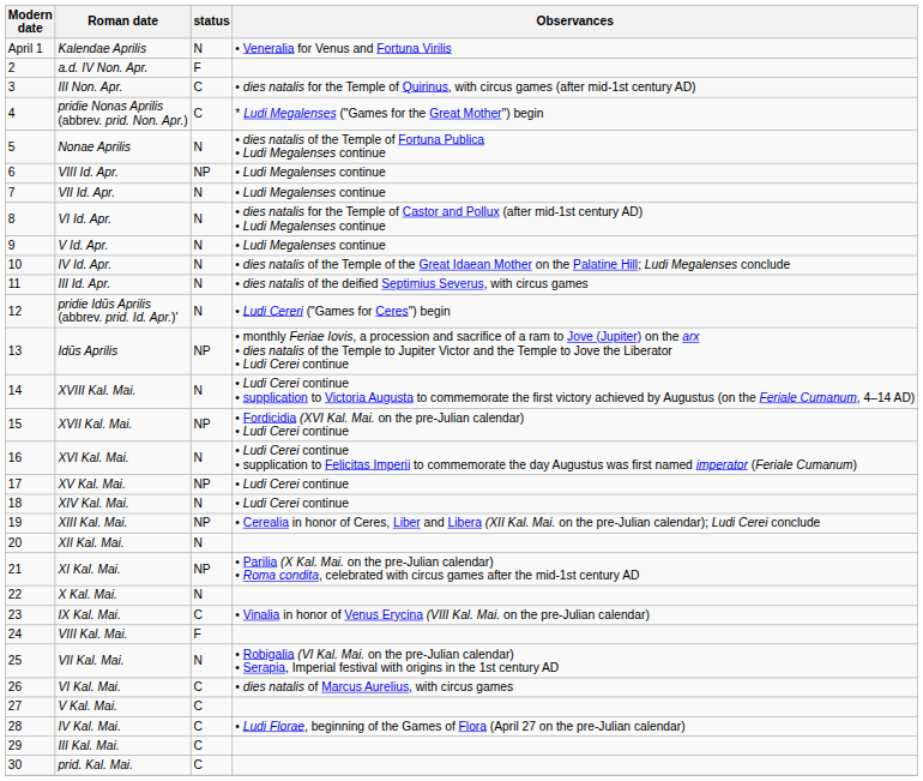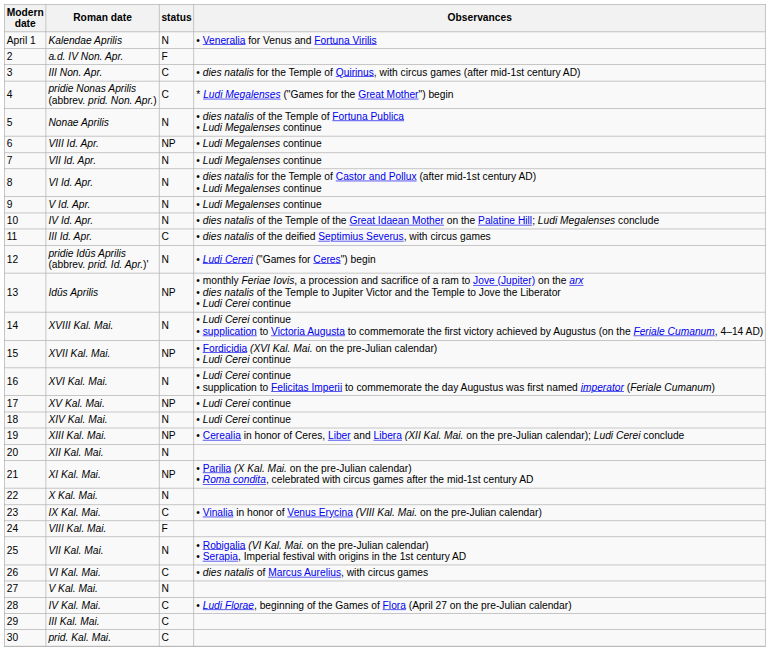 <table class="wikitable">
 <tr>
 <th>Modern<br>date</th>
 <th>Roman date</th>
 <th>status</th>
 <th>Observances</th>
 </tr>
 <tr>
 <td>April 1</td>
 <td><em>Kalendae Aprilis</em></td>
 <td>N</td>
 <td>• <a href='#'>Veneralia</a> for Venus and <a href='#'>Fortuna Virilis</a></td>
 </tr>
 <tr>
 <td>2</td>
 <td><em>a.d. IV Non. Apr.</em></td>
 <td>F</td>
 <td></td>
 </tr>
 <tr>
 <td>3</td>
 <td><em>III Non. Apr.</em> </td>
 <td>C</td>
 <td>• <em>dies natalis</em> for the Temple of <a href='#'>Quirinus</a>, with circus games (after mid-1st century AD)</td>
 </tr>
 <tr>
 <td>4</td>
 <td><em>pridie Nonas Aprilis</em><br>(abbrev. <em>prid. Non. Apr.</em>)</td>
 <td>C</td>
 <td>* <em><a href='#'>Ludi Megalenses</a></em> ("Games for the <a href='#'>Great Mother</a>") begin</td>
 </tr>
 <tr>
 <td>5</td>
 <td><em>Nonae Aprilis</em></td>
 <td>N</td>
 <td>• <em>dies natalis</em> of the Temple of <a href='#'>Fortuna Publica</a><br>• <em>Ludi Megalenses</em> continue</td>
 </tr>
 <tr>
 <td>6</td>
 <td><em>VIII Id. Apr.</em></td>
 <td>NP</td>
 <td>• <em>Ludi Megalenses</em> continue</td>
 </tr>
 <tr>
 <td>7</td>
 <td><em>VII Id. Apr.</em></td>
 <td>N</td>
 <td>• <em>Ludi Megalenses</em> continue</td>
 </tr>
 <tr>
 <td>8</td>
 <td><em>VI Id. Apr.</em></td>
 <td>N</td>
 <td>• <em>dies natalis</em> for the Temple of <a href='#'>Castor and Pollux</a> (after mid-1st century AD)<br>• <em>Ludi Megalenses</em> continue</td>
 </tr>
 <tr>
 <td>9</td>
 <td><em>V Id. Apr.</em></td>
 <td>N</td>
 <td>• <em>Ludi Megalenses</em> continue</td>
 </tr>
 <tr>
 <td>10</td>
 <td><em>IV Id. Apr.</em></td>
 <td>N</td>
 <td>• <em>dies natalis</em> of the Temple of the <a href='#'>Great Idaean Mother</a> on the <a href='#'>Palatine Hill</a>; <em>Ludi Megalenses</em> conclude</td>
 </tr>
 <tr>
 <td>11</td>
 <td><em>III Id. Apr.</em></td>
-<td>N</td>
+<td>C</td>
 <td>• <em>dies natalis</em> of the deified <a href='#'>Septimius Severus</a>, with circus games</td>
 </tr>
 <tr>
 <td>12</td>
 <td><em>pridie Idūs Aprilis</em><br>(abbrev. <em>prid. Id. Apr.</em>)'</td>
 <td>N</td>
 <td>• <em><a href='#'>Ludi Cereri</a></em> ("Games for <a href='#'>Ceres</a>") begin</td>
 </tr>
 <tr>
 <td>13</td>
 <td><em>Idūs Aprilis</em></td>
 <td>NP</td>
 <td>• monthly <em>Feriae Iovis</em>, a procession and sacrifice of a ram to <a href='#'>Jove (Jupiter)</a> on the <em><a href='#'>arx</a></em><br>• <em>dies natalis</em> of the Temple to Jupiter Victor and the Temple to Jove the Liberator<br>• <em>Ludi Cerei</em> continue</td>
 </tr>
 <tr>
 <td>14</td>
 <td><em>XVIII Kal. Mai.</em></td>
 <td>N</td>
 <td>• <em>Ludi Cerei</em> continue<br>• <a href='#'>supplication</a> to <a href='#'>Victoria Augusta</a> to commemorate the first victory achieved by Augustus (on the <em><a href='#'>Feriale Cumanum</a></em>, 4–14 AD)</td>
 </tr>
 <tr>
 <td>15</td>
 <td><em>XVII Kal. Mai.</em></td>
 <td>NP</td>
 <td>• <a href='#'>Fordicidia</a> <em>(XVI Kal. Mai.</em> on the pre-Julian calendar)<br>• <em>Ludi Cerei</em> continue</td>
 </tr>
 <tr>
 <td>16</td>
 <td><em>XVI Kal. Mai.</em></td>
 <td>N</td>
 <td>• <em>Ludi Cerei</em> continue<br>• supplication to <a href='#'>Felicitas Imperii</a> to commemorate the day Augustus was first named <em><a href='#'>imperator</a></em> (<em>Feriale Cumanum</em>)</td>
 </tr>
 <tr>
 <td>17</td>
 <td><em>XV Kal. Mai.</em></td>
 <td>NP</td>
 <td>• <em>Ludi Cerei</em> continue</td>
 </tr>
 <tr>
 <td>18</td>
 <td><em>XIV Kal. Mai.</em></td>
 <td>N</td>
 <td>• <em>Ludi Cerei</em> continue</td>
 </tr>
 <tr>
 <td>19</td>
 <td><em>XIII Kal. Mai.</em></td>
 <td>NP</td>
 <td>• <a href='#'>Cerealia</a> in honor of Ceres, <a href='#'>Liber</a> and <a href='#'>Libera</a> <em>(XII Kal. Mai.</em> on the pre-Julian calendar); <em>Ludi Cerei</em> conclude</td>
 </tr>
 <tr>
 <td>20</td>
 <td><em>XII Kal. Mai.</em></td>
 <td>N</td>
 <td></td>
 </tr>
 <tr>
 <td>21</td>
 <td><em>XI Kal. Mai.</em></td>
 <td>NP</td>
 <td>• <a href='#'>Parilia</a> <em>(X Kal. Mai.</em> on the pre-Julian calendar)<br>• <em><a href='#'>Roma condita</a></em>, celebrated with circus games after the mid-1st century AD</td>
 </tr>
 <tr>
 <td>22</td>
 <td><em>X Kal. Mai.</em></td>
 <td>N</td>
 <td></td>
 </tr>
 <tr>
 <td>23</td>
 <td><em>IX Kal. Mai.</em></td>
 <td>C</td>
 <td>• <a href='#'>Vinalia</a> in honor of <a href='#'>Venus Erycina</a> <em>(VIII Kal. Mai.</em> on the pre-Julian calendar)</td>
 </tr>
 <tr>
 <td>24</td>
 <td><em>VIII Kal. Mai.</em></td>
 <td>F</td>
 <td></td>
 </tr>
 <tr>
 <td>25</td>
 <td><em>VII Kal. Mai.</em></td>
 <td>N</td>
 <td>• <a href='#'>Robigalia</a> <em>(VI Kal. Mai.</em> on the pre-Julian calendar)<br>• <a href='#'>Serapia</a>, Imperial festival with origins in the 1st century AD</td>
 </tr>
 <tr>
 <td>26</td>
 <td><em>VI Kal. Mai.</em></td>
 <td>C</td>
 <td>• <em>dies natalis</em> of <a href='#'>Marcus Aurelius</a>, with circus games</td>
 </tr>
 <tr>
 <td>27</td>
 <td><em>V Kal. Mai.</em></td>
-<td>C</td>
+<td>N</td>
 <td></td>
 </tr>
 <tr>
 <td>28</td>
 <td><em>IV Kal. Mai.</em></td>
 <td>C</td>
 <td>• <em><a href='#'>Ludi Florae</a></em>, beginning of the Games of <a href='#'>Flora</a> (April 27 on the pre-Julian calendar)</td>
 </tr>
 <tr>
 <td>29</td>
 <td><em>III Kal. Mai.</em></td>
 <td>C</td>
 <td></td>
 </tr>
 <tr>
 <td>30</td>
 <td><em>prid. Kal. Mai.</em></td>
 <td>C</td>
 <td></td>
 </tr>
 <tr>
 </tr>
 </table>
